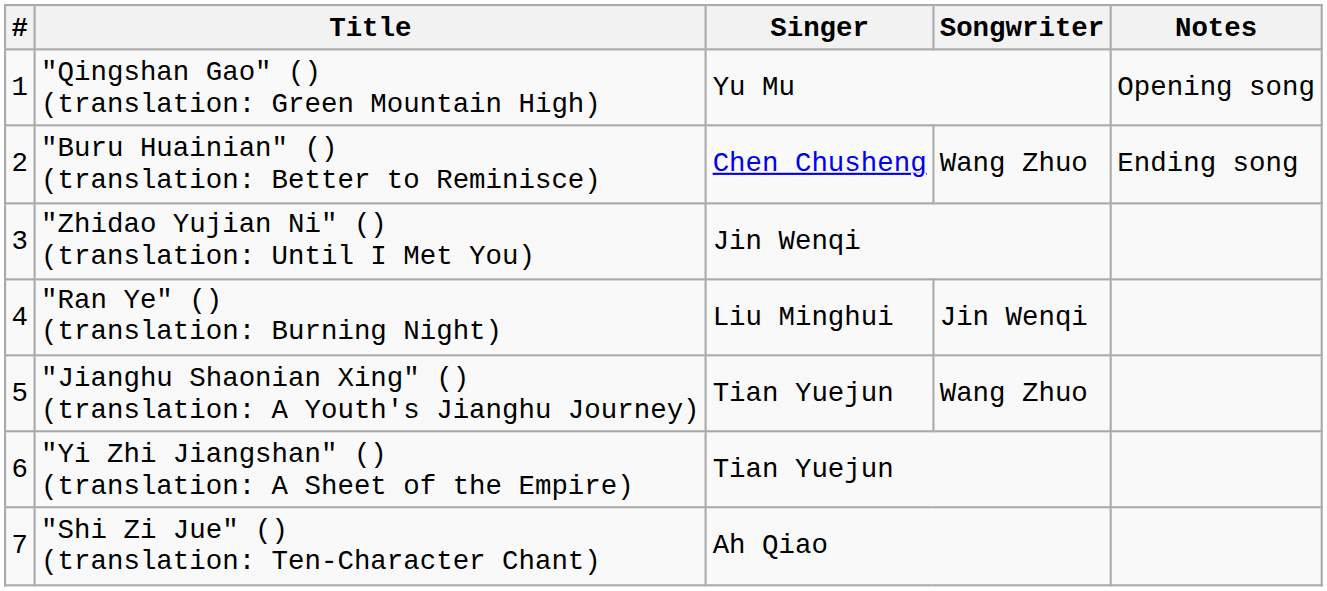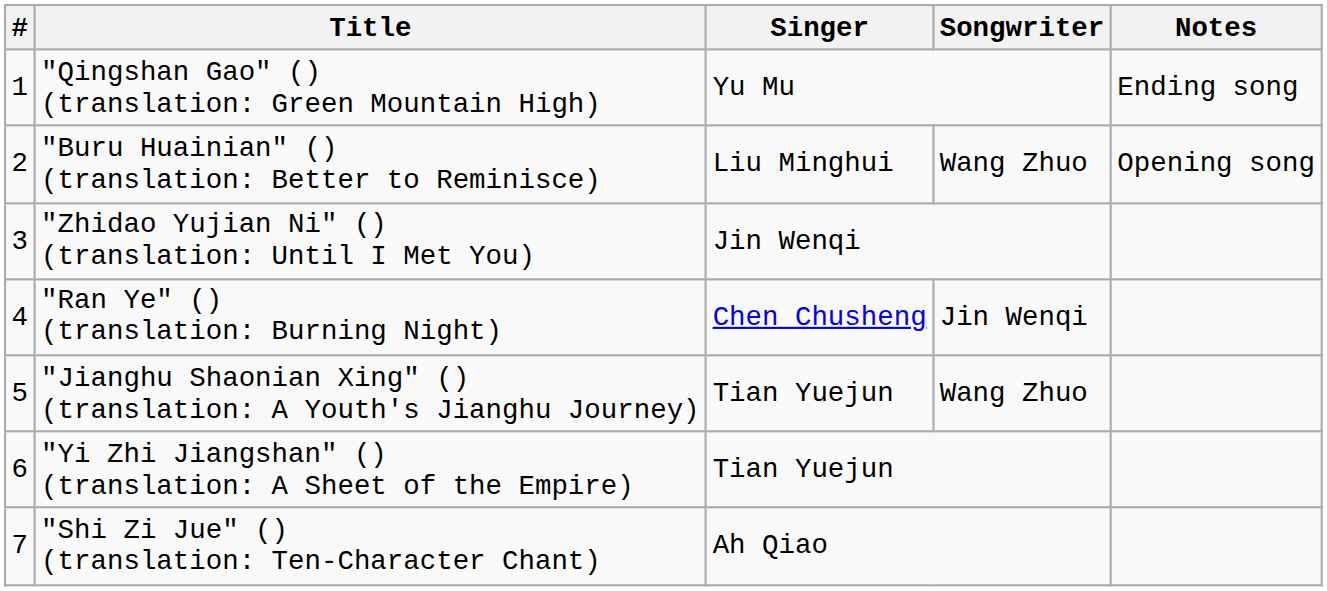 <table class="wikitable">
 <tr>
 <th>#</th>
 <th>Title</th>
 <th>Singer</th>
 <th>Songwriter</th>
 <th>Notes</th>
 </tr>
 <tr>
 <td>1</td>
 <td>"Qingshan Gao" ()<br>(translation: Green Mountain High)</td>
 <td colspan=2>Yu Mu</td>
-<td>Opening song</td>
+<td>Ending song</td>
 </tr>
 <tr>
 <td>2</td>
 <td>"Buru Huainian" ()<br>(translation: Better to Reminisce)</td>
-<td><a href='#'>Chen Chusheng</a></td>
+<td>Liu Minghui</td>
 <td>Wang Zhuo</td>
-<td>Ending song</td>
+<td>Opening song</td>
 </tr>
 <tr>
 <td>3</td>
 <td>"Zhidao Yujian Ni" ()<br>(translation: Until I Met You)</td>
 <td colspan=2>Jin Wenqi</td>
 <td></td>
 </tr>
 <tr>
 <td>4</td>
 <td>"Ran Ye" ()<br>(translation: Burning Night)</td>
-<td>Liu Minghui</td>
+<td><a href='#'>Chen Chusheng</a></td>
 <td>Jin Wenqi</td>
 <td></td>
 </tr>
 <tr>
 <td>5</td>
 <td>"Jianghu Shaonian Xing" ()<br>(translation: A Youth's Jianghu Journey)</td>
 <td>Tian Yuejun</td>
 <td>Wang Zhuo</td>
 <td></td>
 </tr>
 <tr>
 <td>6</td>
 <td>"Yi Zhi Jiangshan" ()<br>(translation: A Sheet of the Empire)</td>
 <td colspan=2>Tian Yuejun</td>
 </tr>
 <tr>
 <td>7</td>
 <td>"Shi Zi Jue" ()<br>(translation: Ten-Character Chant)</td>
 <td colspan=2>Ah Qiao</td>
 <td></td>
 </tr>
 </table>
